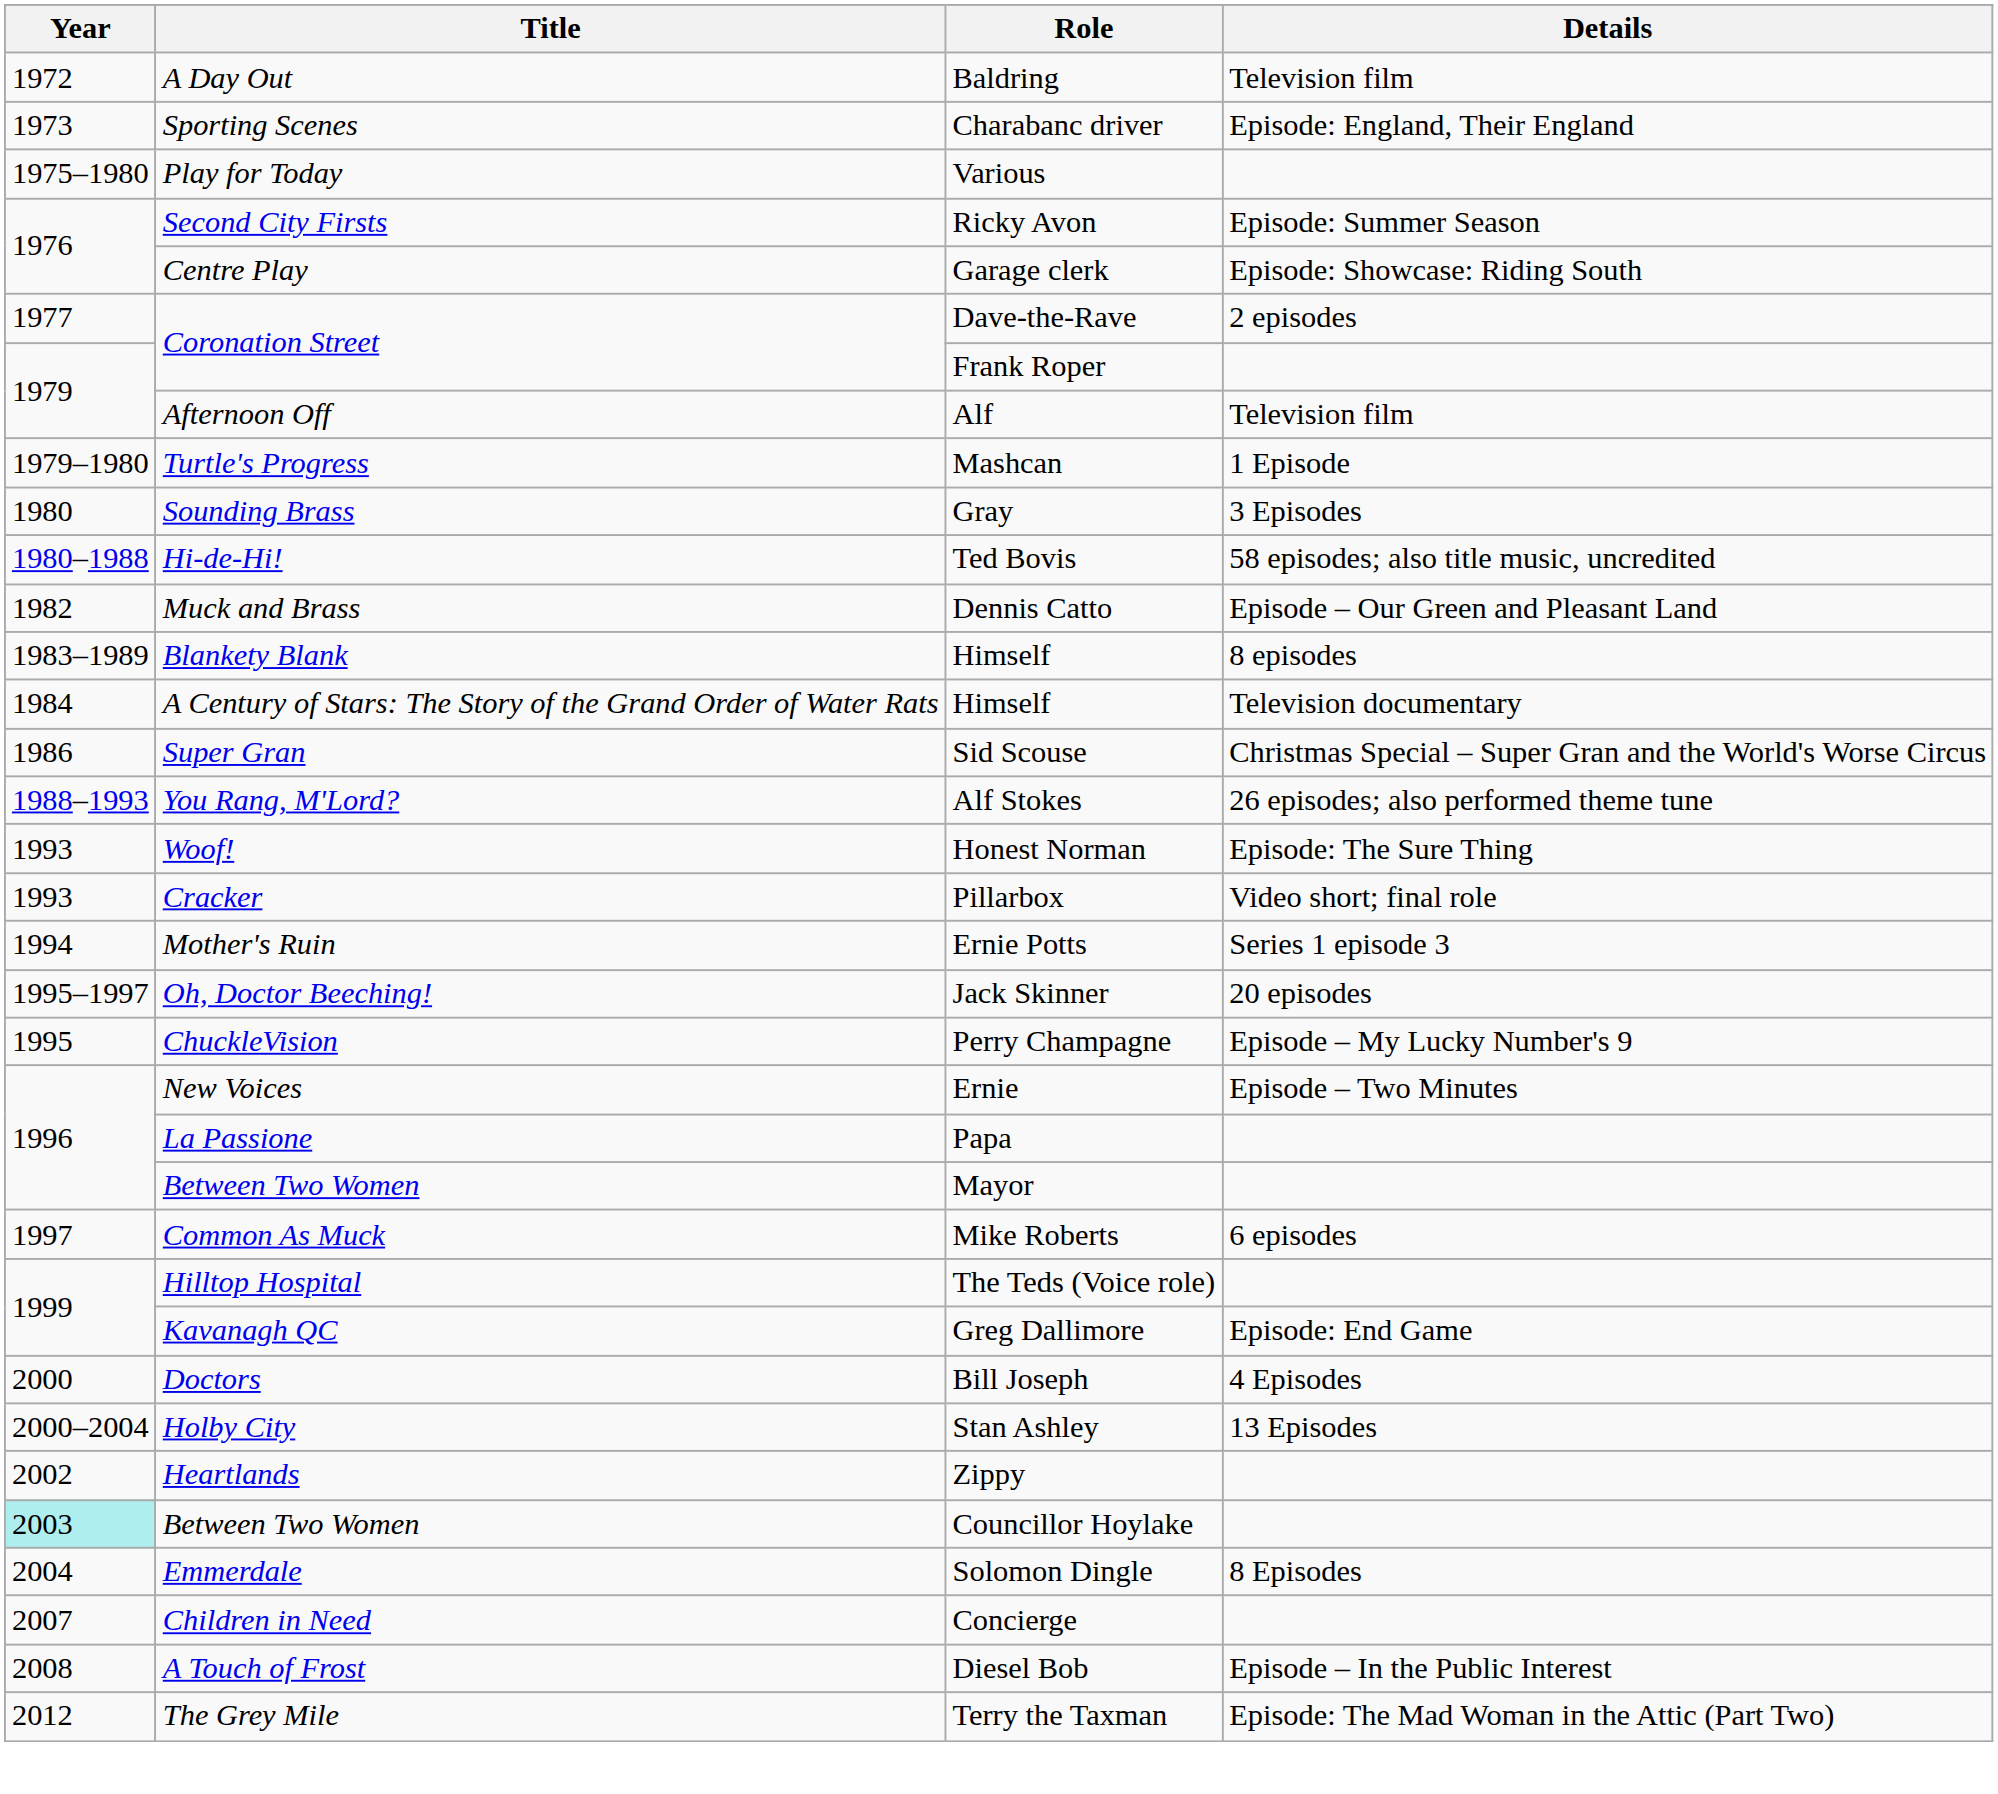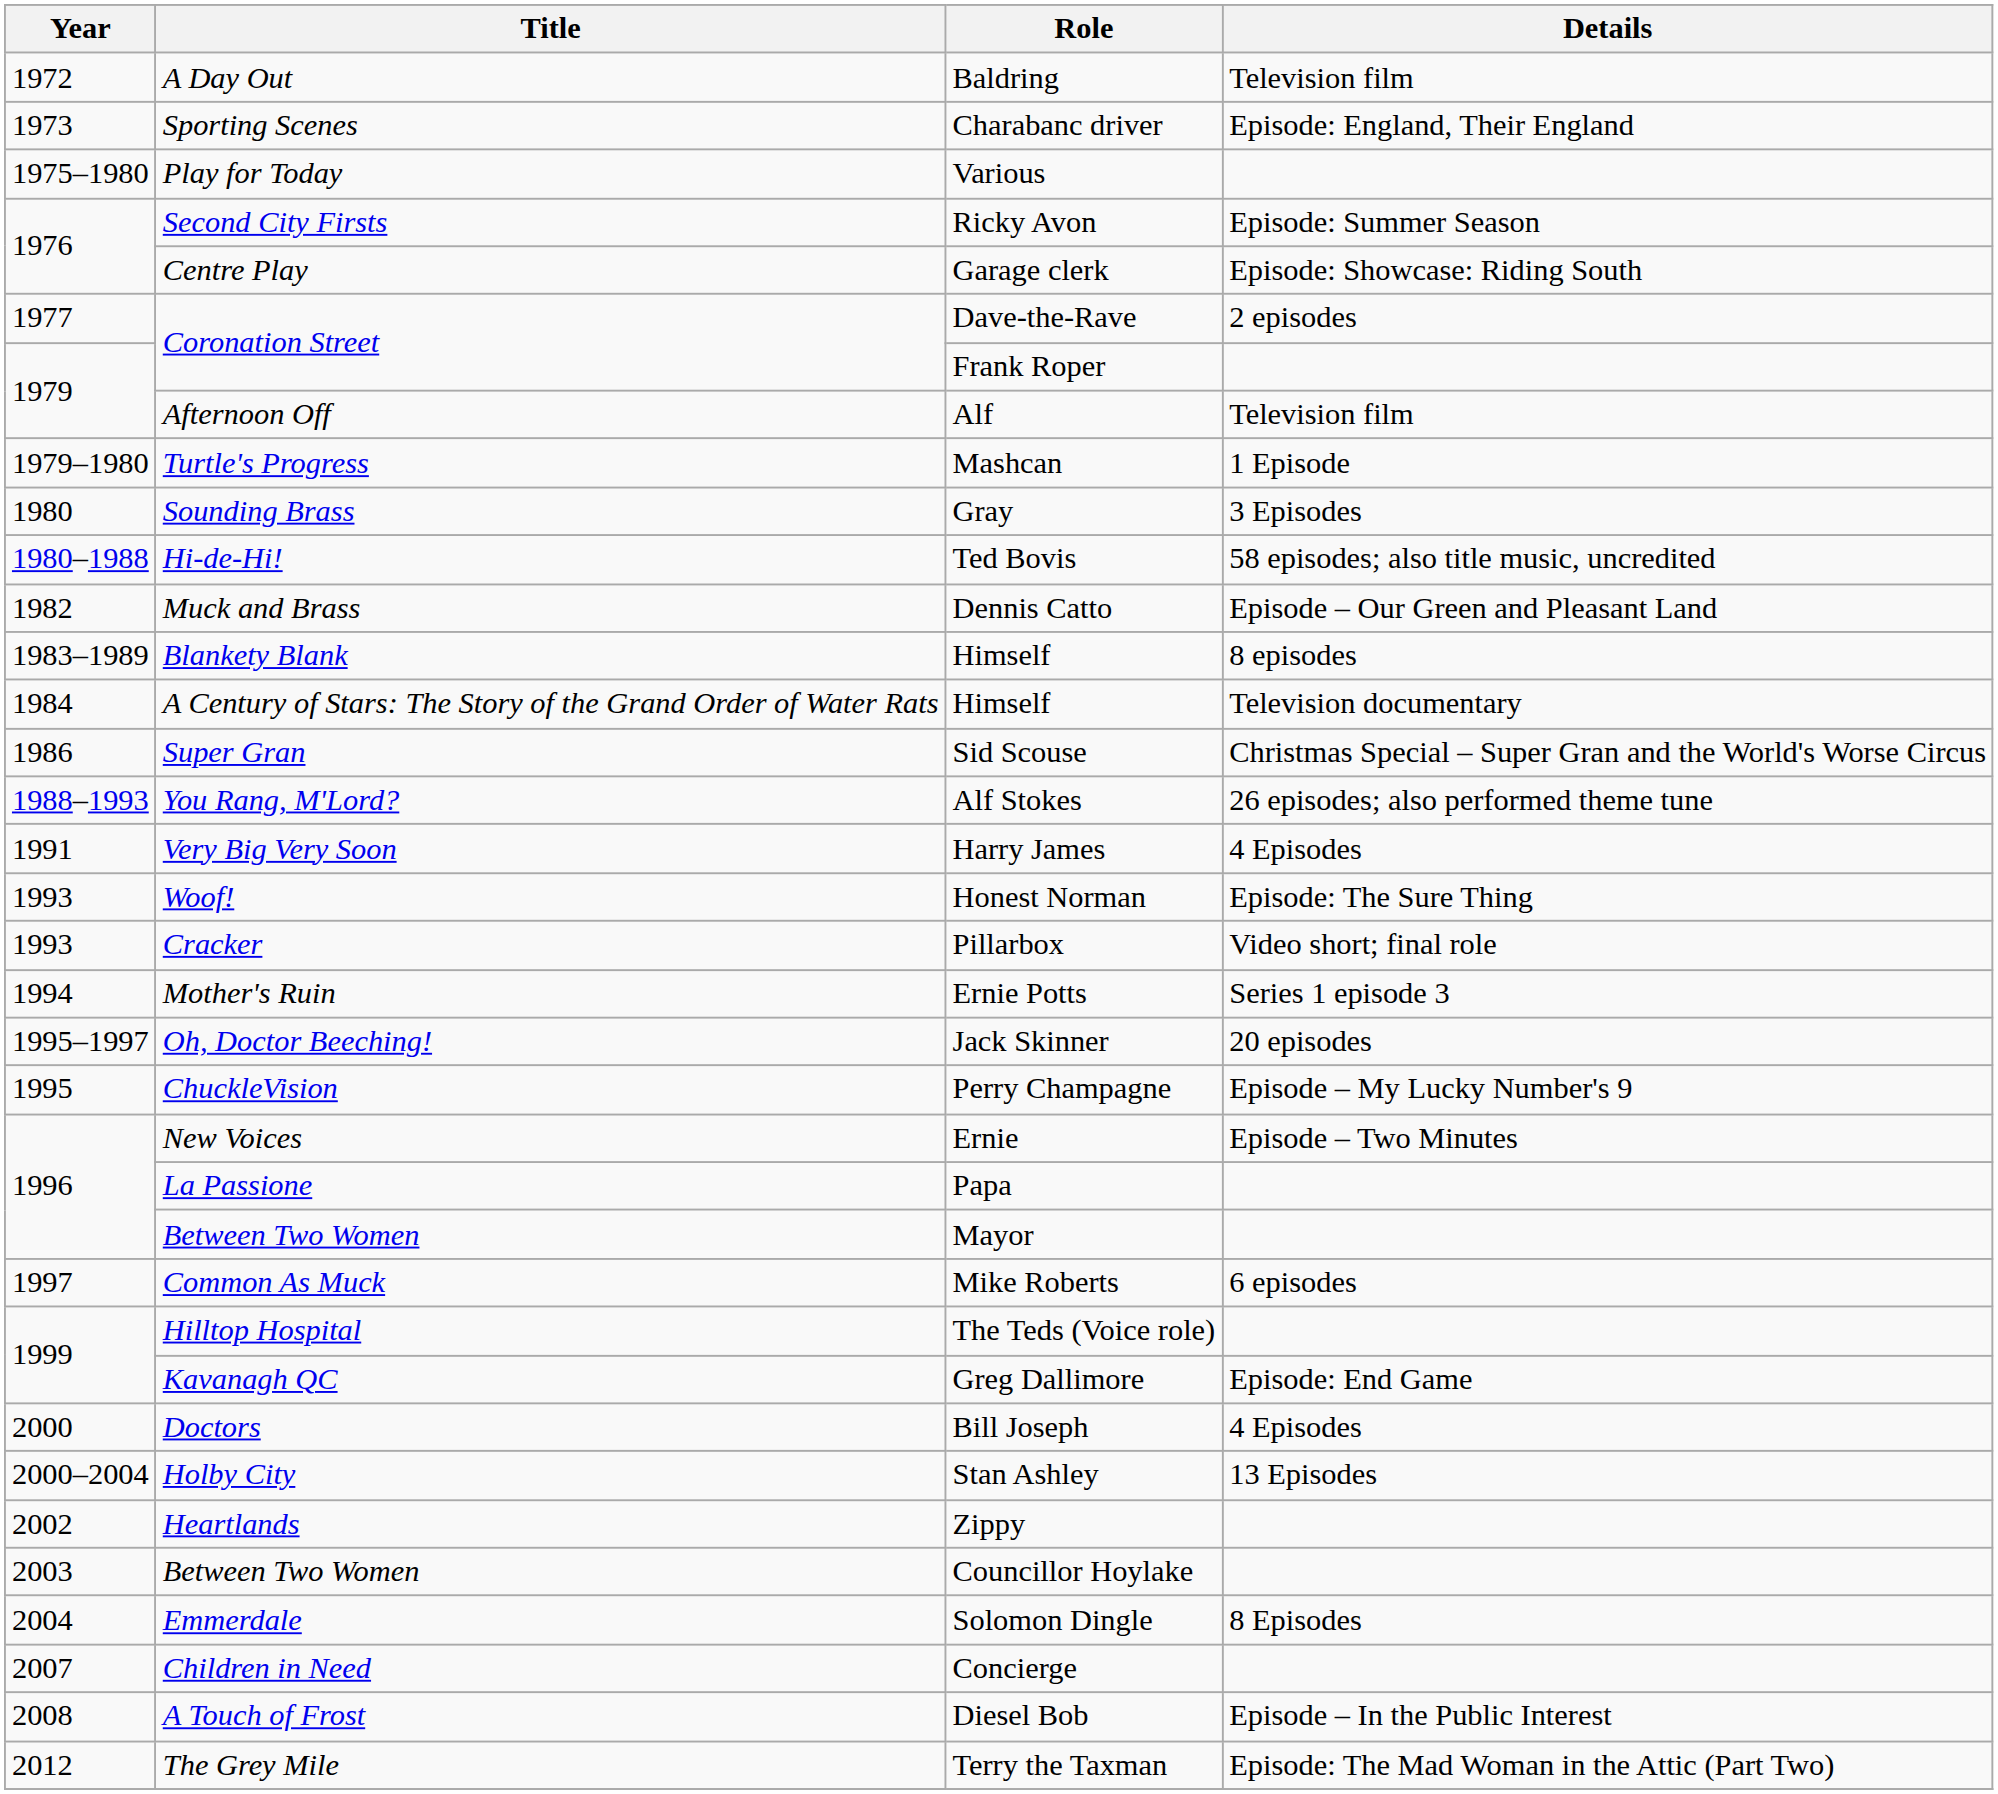 <table class="wikitable">
 <tr>
 <th>Year</th>
 <th>Title</th>
 <th>Role</th>
 <th>Details</th>
 </tr>
 <tr>
 <td>1972</td>
 <td><em>A Day Out</em></td>
 <td>Baldring</td>
 <td>Television film</td>
 </tr>
 <tr>
 <td>1973</td>
 <td><em>Sporting Scenes</em></td>
 <td>Charabanc driver</td>
 <td>Episode: England, Their England</td>
 </tr>
 <tr>
 <td>1975–1980</td>
 <td><em>Play for Today</em></td>
 <td>Various</td>
 <td></td>
 </tr>
 <tr>
 <td rowspan="2">1976</td>
 <td><em><a href='#'>Second City Firsts</a></em></td>
 <td>Ricky Avon</td>
 <td>Episode: Summer Season</td>
 </tr>
 <tr>
 <td><em>Centre Play</em></td>
 <td>Garage clerk</td>
 <td>Episode: Showcase: Riding South</td>
 </tr>
 <tr>
 <td>1977</td>
 <td rowspan="2"><em><a href='#'>Coronation Street</a></em></td>
 <td>Dave-the-Rave</td>
 <td>2 episodes</td>
 </tr>
 <tr>
 <td rowspan="2">1979</td>
 <td>Frank Roper</td>
 <td></td>
 </tr>
 <tr>
 <td><em>Afternoon Off</em></td>
 <td>Alf</td>
 <td>Television film</td>
 </tr>
 <tr>
 <td>1979–1980</td>
 <td><em><a href='#'>Turtle's Progress</a></em></td>
 <td>Mashcan</td>
 <td>1 Episode</td>
 </tr>
 <tr>
 <td>1980</td>
 <td><em><a href='#'>Sounding Brass</a></em></td>
 <td>Gray</td>
 <td>3 Episodes</td>
 </tr>
 <tr>
 <td><a href='#'>1980</a>–<a href='#'>1988</a></td>
 <td><em><a href='#'>Hi-de-Hi!</a></em></td>
 <td>Ted Bovis</td>
 <td>58 episodes; also title music, uncredited</td>
 </tr>
 <tr>
 <td>1982</td>
 <td><em>Muck and Brass</em></td>
 <td>Dennis Catto</td>
 <td>Episode – Our Green and Pleasant Land</td>
 </tr>
 <tr>
 <td>1983–1989</td>
 <td><em><a href='#'>Blankety Blank</a></em></td>
 <td>Himself</td>
 <td>8 episodes</td>
 </tr>
 <tr>
 <td>1984</td>
 <td><em>A Century of Stars: The Story of the Grand Order of Water Rats</em></td>
 <td>Himself</td>
 <td>Television documentary</td>
 </tr>
 <tr>
 <td>1986</td>
 <td><em><a href='#'>Super Gran</a></em></td>
 <td>Sid Scouse</td>
 <td>Christmas Special – Super Gran and the World's Worse Circus</td>
 </tr>
 <tr>
 <td><a href='#'>1988</a>–<a href='#'>1993</a></td>
 <td><em><a href='#'>You Rang, M'Lord?</a></em></td>
 <td>Alf Stokes</td>
 <td>26 episodes; also performed theme tune</td>
 </tr>
 <tr>
+<td>1991</td>
+<td><em><a href='#'>Very Big Very Soon</a></em></td>
+<td>Harry James</td>
+<td>4 Episodes</td>
+</tr>
+<tr>
 <td>1993</td>
 <td><em><a href='#'>Woof!</a></em></td>
 <td>Honest Norman</td>
 <td>Episode: The Sure Thing</td>
 </tr>
 <tr>
 <td>1993</td>
 <td><em><a href='#'>Cracker</a></em></td>
 <td>Pillarbox</td>
 <td>Video short; final role</td>
 </tr>
 <tr>
 <td>1994</td>
 <td><em>Mother's Ruin</em></td>
 <td>Ernie Potts</td>
 <td>Series 1 episode 3</td>
 </tr>
 <tr>
 <td>1995–1997</td>
 <td><em><a href='#'>Oh, Doctor Beeching!</a></em></td>
 <td>Jack Skinner</td>
 <td>20 episodes</td>
 </tr>
 <tr>
 <td>1995</td>
 <td><em><a href='#'>ChuckleVision</a></em></td>
 <td>Perry Champagne</td>
 <td>Episode – My Lucky Number's 9</td>
 </tr>
 <tr>
 <td rowspan="3">1996</td>
 <td><em>New Voices</em></td>
 <td>Ernie</td>
 <td>Episode – Two Minutes</td>
 </tr>
 <tr>
 <td><em><a href='#'>La Passione</a></em></td>
 <td>Papa</td>
 <td></td>
 </tr>
 <tr>
 <td><em><a href='#'>Between Two Women</a></em></td>
 <td>Mayor</td>
 <td></td>
 </tr>
 <tr>
 <td>1997</td>
 <td><em><a href='#'>Common As Muck</a></em></td>
 <td>Mike Roberts</td>
 <td>6 episodes</td>
 </tr>
 <tr>
 <td rowspan="2">1999</td>
 <td><em><a href='#'>Hilltop Hospital</a></em></td>
 <td>The Teds (Voice role)</td>
 <td></td>
 </tr>
 <tr>
 <td><em><a href='#'>Kavanagh QC</a></em></td>
 <td>Greg Dallimore</td>
 <td>Episode: End Game</td>
 </tr>
 <tr>
 <td>2000</td>
 <td><em><a href='#'>Doctors</a></em></td>
 <td List of Doctors characters (2000)#Bill Joseph>Bill Joseph</td>
 <td>4 Episodes</td>
 </tr>
 <tr>
 <td>2000–2004</td>
 <td><em><a href='#'>Holby City</a></em></td>
 <td>Stan Ashley</td>
 <td>13 Episodes</td>
 </tr>
 <tr>
 <td>2002</td>
 <td><em><a href='#'>Heartlands</a></em></td>
 <td>Zippy</td>
 <td></td>
 </tr>
 <tr>
-<td style="background: paleturquoise;">2003</td>
+<td>2003</td>
 <td><em>Between Two Women</em></td>
 <td>Councillor Hoylake</td>
 <td></td>
 </tr>
 <tr>
 <td>2004</td>
 <td><em><a href='#'>Emmerdale</a></em></td>
 <td>Solomon Dingle</td>
 <td>8 Episodes</td>
 </tr>
 <tr>
 <td>2007</td>
 <td><em><a href='#'>Children in Need</a></em></td>
 <td>Concierge</td>
 <td></td>
 </tr>
 <tr>
 <td>2008</td>
 <td><em><a href='#'>A Touch of Frost</a></em></td>
 <td>Diesel Bob</td>
 <td>Episode – In the Public Interest</td>
 </tr>
 <tr>
 <td>2012</td>
 <td><em>The Grey Mile</em></td>
 <td>Terry the Taxman</td>
 <td>Episode: The Mad Woman in the Attic (Part Two)</td>
 </tr>
 <tr>
 </tr>
 </table>
